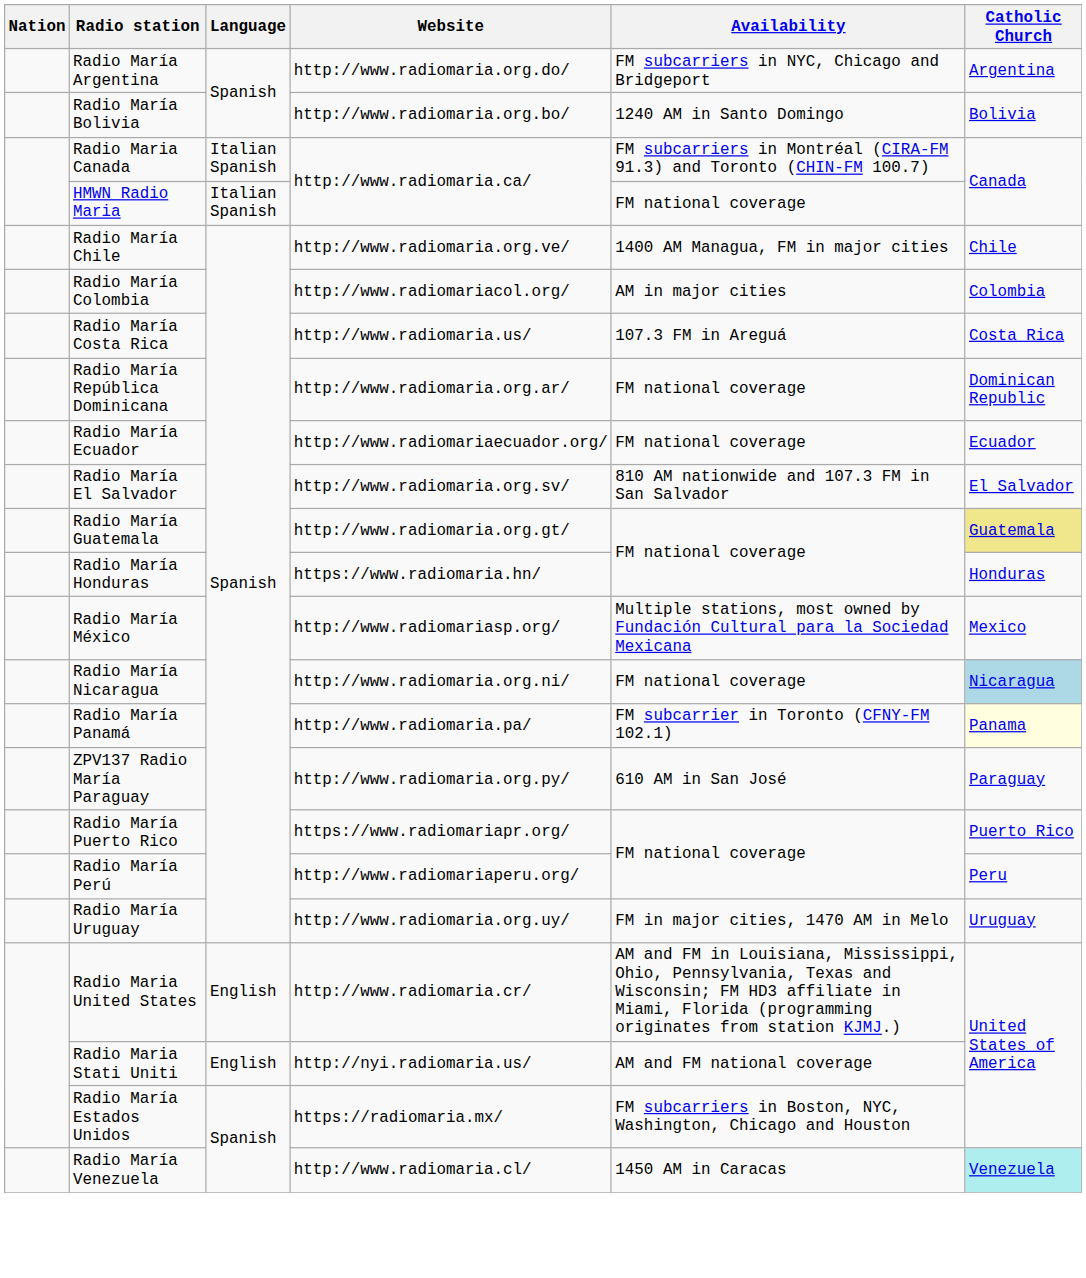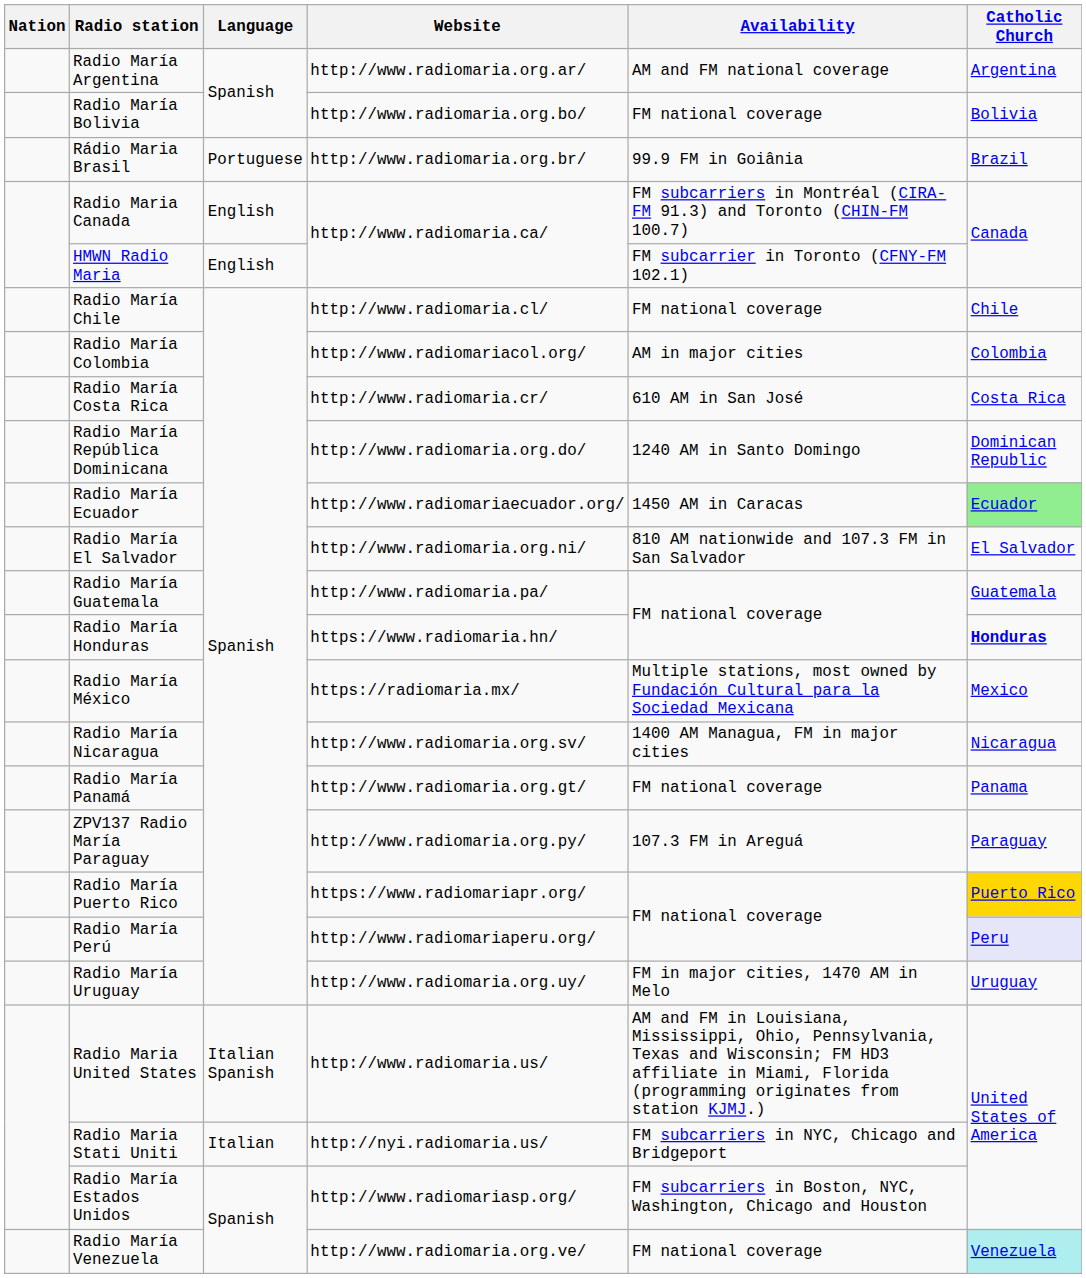 <table class="wikitable sortable" style="width:100%;">
 <tr>
 <th>Nation</th>
 <th>Radio station</th>
 <th>Language</th>
 <th>Website</th>
 <th><a href='#'>Availability</a></th>
 <th><a href='#'>Catholic Church</a></th>
 </tr>
 <tr>
 <td></td>
 <td>Radio María Argentina</td>
 <td rowspan="2">Spanish</td>
-<td>http://www.radiomaria.org.do/</td>
-<td>FM <a href='#'>subcarriers</a> in NYC, Chicago and Bridgeport</td>
+<td>http://www.radiomaria.org.ar/</td>
+<td>AM and FM national coverage</td>
 <td><a href='#'>Argentina</a></td>
 </tr>
 <tr>
 <td></td>
 <td>Radio María Bolivia</td>
 <td>http://www.radiomaria.org.bo/</td>
-<td>1240 AM in Santo Domingo</td>
+<td>FM national coverage</td>
 <td><a href='#'>Bolivia</a></td>
+</tr>
+<tr>
+<td></td>
+<td>Rádio Maria Brasil</td>
+<td>Portuguese</td>
+<td>http://www.radiomaria.org.br/</td>
+<td>99.9 FM in Goiânia</td>
+<td><a href='#'>Brazil</a></td>
 </tr>
 <tr>
 <td rowspan="2"></td>
 <td>Radio Maria Canada</td>
-<td>Italian<br>Spanish</td>
+<td>English</td>
 <td rowspan="2">http://www.radiomaria.ca/</td>
 <td>FM <a href='#'>subcarriers</a> in Montréal (<a href='#'>CIRA-FM</a> 91.3) and Toronto (<a href='#'>CHIN-FM</a> 100.7)</td>
 <td rowspan="2"><a href='#'>Canada</a></td>
 </tr>
 <tr>
 <td><a href='#'>HMWN Radio Maria</a></td>
-<td>Italian<br>Spanish</td>
-<td>FM national coverage</td>
+<td>English</td>
+<td>FM <a href='#'>subcarrier</a> in Toronto (<a href='#'>CFNY-FM</a> 102.1)</td>
 </tr>
 <tr>
 <td></td>
 <td>Radio María Chile</td>
 <td rowspan="15">Spanish</td>
-<td>http://www.radiomaria.org.ve/ </td>
-<td>1400 AM Managua, FM in major cities</td>
+<td>http://www.radiomaria.cl/</td>
+<td>FM national coverage</td>
 <td><a href='#'>Chile</a></td>
 </tr>
 <tr>
 <td></td>
 <td>Radio María Colombia</td>
 <td>http://www.radiomariacol.org/</td>
 <td>AM in major cities</td>
 <td><a href='#'>Colombia</a></td>
 </tr>
 <tr>
 <td></td>
 <td>Radio María Costa Rica</td>
-<td>http://www.radiomaria.us/</td>
-<td>107.3 FM in Areguá</td>
+<td>http://www.radiomaria.cr/</td>
+<td>610 AM in San José</td>
 <td><a href='#'>Costa Rica</a></td>
 </tr>
 <tr>
 <td></td>
 <td>Radio María República Dominicana</td>
-<td>http://www.radiomaria.org.ar/</td>
-<td>FM national coverage</td>
+<td>http://www.radiomaria.org.do/</td>
+<td>1240 AM in Santo Domingo</td>
 <td><a href='#'>Dominican Republic</a></td>
 </tr>
 <tr>
 <td></td>
 <td>Radio María Ecuador</td>
 <td>http://www.radiomariaecuador.org/</td>
-<td>FM national coverage</td>
-<td><a href='#'>Ecuador</a></td>
+<td>1450 AM in Caracas</td>
+<td style="background: lightgreen;"><a href='#'>Ecuador</a></td>
 </tr>
 <tr>
 <td></td>
 <td>Radio María El Salvador</td>
-<td>http://www.radiomaria.org.sv/</td>
+<td>http://www.radiomaria.org.ni/</td>
 <td>810 AM nationwide and 107.3 FM in San Salvador</td>
 <td><a href='#'>El Salvador</a></td>
 </tr>
 <tr>
 <td></td>
 <td>Radio María Guatemala</td>
-<td>http://www.radiomaria.org.gt/</td>
+<td>http://www.radiomaria.pa/</td>
 <td rowspan="2">FM national coverage</td>
-<td style="background: khaki;"><a href='#'>Guatemala</a></td>
+<td><a href='#'>Guatemala</a></td>
 </tr>
 <tr>
 <td></td>
 <td>Radio María Honduras</td>
 <td>https://www.radiomaria.hn/</td>
-<td><a href='#'>Honduras</a></td>
+<td><strong><a href='#'>Honduras</a></strong></td>
 </tr>
 <tr>
 <td></td>
 <td>Radio María México</td>
-<td>http://www.radiomariasp.org/</td>
+<td>https://radiomaria.mx/</td>
 <td>Multiple stations, most owned by <a href='#'>Fundación Cultural para la Sociedad Mexicana</a></td>
 <td><a href='#'>Mexico</a></td>
 </tr>
 <tr>
 <td></td>
 <td>Radio María Nicaragua</td>
-<td>http://www.radiomaria.org.ni/</td>
-<td>FM national coverage</td>
-<td style="background: lightblue;"><a href='#'>Nicaragua</a></td>
+<td>http://www.radiomaria.org.sv/</td>
+<td>1400 AM Managua, FM in major cities</td>
+<td><a href='#'>Nicaragua</a></td>
 </tr>
 <tr>
 <td></td>
 <td>Radio María Panamá</td>
-<td>http://www.radiomaria.pa/</td>
-<td>FM <a href='#'>subcarrier</a> in Toronto (<a href='#'>CFNY-FM</a> 102.1)</td>
-<td style="background: lightyellow;"><a href='#'>Panama</a></td>
+<td>http://www.radiomaria.org.gt/</td>
+<td>FM national coverage</td>
+<td><a href='#'>Panama</a></td>
 </tr>
 <tr>
 <td></td>
 <td>ZPV137 Radio María Paraguay</td>
 <td>http://www.radiomaria.org.py/</td>
-<td>610 AM in San José</td>
+<td>107.3 FM in Areguá</td>
 <td><a href='#'>Paraguay</a></td>
 </tr>
 <tr>
 <td></td>
 <td>Radio María Puerto Rico</td>
 <td>https://www.radiomariapr.org/</td>
 <td rowspan="2">FM national coverage</td>
-<td><a href='#'>Puerto Rico</a></td>
+<td style="background: gold;"><a href='#'>Puerto Rico</a></td>
 </tr>
 <tr>
 <td></td>
 <td>Radio María Perú</td>
 <td>http://www.radiomariaperu.org/</td>
-<td><a href='#'>Peru</a></td>
+<td style="background: lavender;"><a href='#'>Peru</a></td>
 </tr>
 <tr>
 <td></td>
 <td>Radio María Uruguay</td>
 <td>http://www.radiomaria.org.uy/</td>
 <td>FM in major cities, 1470 AM in Melo</td>
 <td><a href='#'>Uruguay</a></td>
 </tr>
 <tr>
 <td rowspan="3"></td>
 <td>Radio Maria United States</td>
-<td>English</td>
-<td>http://www.radiomaria.cr/</td>
+<td>Italian<br>Spanish</td>
+<td>http://www.radiomaria.us/</td>
 <td>AM and FM in Louisiana, Mississippi, Ohio, Pennsylvania, Texas and Wisconsin; FM HD3 affiliate in Miami, Florida (programming originates from station <a href='#'>KJMJ</a>.)</td>
 <td rowspan="3"><a href='#'>United States of America</a></td>
 </tr>
 <tr>
 <td>Radio Maria Stati Uniti</td>
-<td>English</td>
+<td>Italian</td>
 <td>http://nyi.radiomaria.us/ </td>
-<td>AM and FM national coverage</td>
+<td>FM <a href='#'>subcarriers</a> in NYC, Chicago and Bridgeport</td>
 </tr>
 <tr>
 <td>Radio María Estados Unidos</td>
 <td rowspan="2">Spanish</td>
-<td>https://radiomaria.mx/</td>
+<td>http://www.radiomariasp.org/</td>
 <td>FM <a href='#'>subcarriers</a> in Boston, NYC, Washington, Chicago and Houston</td>
 </tr>
 <tr>
 <td></td>
 <td>Radio María Venezuela</td>
-<td>http://www.radiomaria.cl/</td>
-<td>1450 AM in Caracas</td>
+<td>http://www.radiomaria.org.ve/ </td>
+<td>FM national coverage</td>
 <td style="background: paleturquoise;"><a href='#'>Venezuela</a></td>
 </tr>
 </table>
